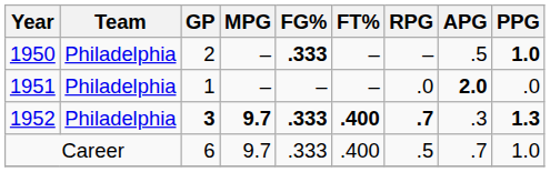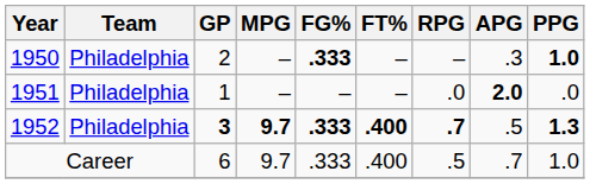 <table class="wikitable sortable" style="font-size:95%; text-align:right;">
 <tr>
 <th>Year</th>
 <th>Team</th>
 <th>GP</th>
 <th>MPG</th>
 <th>FG%</th>
 <th>FT%</th>
 <th>RPG</th>
 <th>APG</th>
 <th>PPG</th>
 </tr>
 <tr>
 <td style="text-align:left;"><a href='#'>1950</a></td>
 <td style="text-align:left;"><a href='#'>Philadelphia</a></td>
 <td>2</td>
 <td>–</td>
 <td><strong>.333</strong></td>
 <td>–</td>
 <td>–</td>
-<td>.5</td>
+<td>.3</td>
 <td><strong>1.0</strong></td>
 </tr>
 <tr>
 <td style="text-align:left;"><a href='#'>1951</a></td>
 <td style="text-align:left;"><a href='#'>Philadelphia</a></td>
 <td>1</td>
 <td>–</td>
 <td>–</td>
 <td>–</td>
 <td>.0</td>
 <td><strong>2.0</strong></td>
 <td>.0</td>
 </tr>
 <tr>
 <td style="text-align:left;"><a href='#'>1952</a></td>
 <td style="text-align:left;"><a href='#'>Philadelphia</a></td>
 <td><strong>3</strong></td>
 <td><strong>9.7</strong></td>
 <td><strong>.333</strong></td>
 <td><strong>.400</strong></td>
 <td><strong>.7</strong></td>
-<td>.3</td>
+<td>.5</td>
 <td><strong>1.3</strong></td>
 </tr>
 <tr class="sortbottom">
 <td style="text-align:center;" colspan="2">Career</td>
 <td>6</td>
 <td>9.7</td>
 <td>.333</td>
 <td>.400</td>
 <td>.5</td>
 <td>.7</td>
 <td>1.0</td>
 </tr>
 <tr>
 </tr>
 </table>
